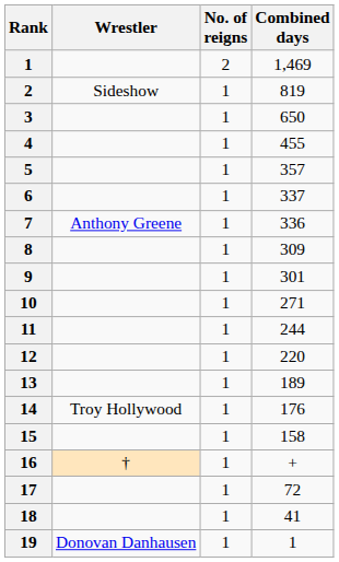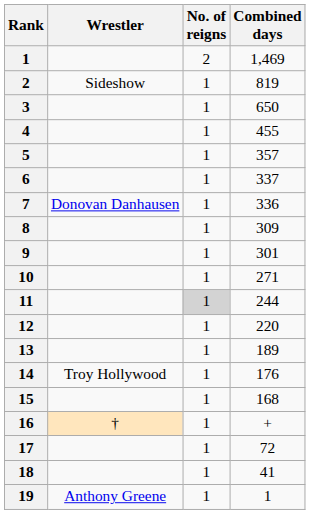 <table class="wikitable sortable" style="text-align:center;">
 <tr>
 <th>Rank</th>
 <th>Wrestler</th>
 <th>No. of <br>reigns</th>
 <th>Combined <br>days</th>
 </tr>
 <tr>
 <th>1</th>
 <td></td>
 <td>2</td>
 <td>1,469</td>
 </tr>
 <tr>
 <th>2</th>
 <td>Sideshow</td>
 <td>1</td>
 <td>819</td>
 </tr>
 <tr>
 <th>3</th>
 <td></td>
 <td>1</td>
 <td>650</td>
 </tr>
 <tr>
 <th>4</th>
 <td></td>
 <td>1</td>
 <td>455</td>
 </tr>
 <tr>
 <th>5</th>
 <td></td>
 <td>1</td>
 <td>357</td>
 </tr>
 <tr>
 <th>6</th>
 <td></td>
 <td>1</td>
 <td>337</td>
 </tr>
 <tr>
 <th>7</th>
-<td><a href='#'>Anthony Greene</a></td>
+<td><a href='#'>Donovan Danhausen</a></td>
 <td>1</td>
 <td>336</td>
 </tr>
 <tr>
 <th>8</th>
 <td></td>
 <td>1</td>
 <td>309</td>
 </tr>
 <tr>
 <th>9</th>
 <td></td>
 <td>1</td>
 <td>301</td>
 </tr>
 <tr>
 <th>10</th>
 <td></td>
 <td>1</td>
 <td>271</td>
 </tr>
 <tr>
 <th>11</th>
 <td></td>
-<td>1</td>
+<td style="background: lightgrey;">1</td>
 <td>244</td>
 </tr>
 <tr>
 <th>12</th>
 <td></td>
 <td>1</td>
 <td>220</td>
 </tr>
 <tr>
 <th>13</th>
 <td></td>
 <td>1</td>
 <td>189</td>
 </tr>
 <tr>
 <th>14</th>
 <td>Troy Hollywood</td>
 <td>1</td>
 <td>176</td>
 </tr>
 <tr>
 <th>15</th>
 <td></td>
 <td>1</td>
-<td>158</td>
+<td>168</td>
 </tr>
 <tr>
 <th>16</th>
 <td style="background-color:#ffe6bd"> †</td>
 <td>1</td>
 <td>+</td>
 </tr>
 <tr>
 <th>17</th>
 <td></td>
 <td>1</td>
 <td>72</td>
 </tr>
 <tr>
 <th>18</th>
 <td></td>
 <td>1</td>
 <td>41</td>
 </tr>
 <tr>
 <th>19</th>
-<td><a href='#'>Donovan Danhausen</a></td>
+<td><a href='#'>Anthony Greene</a></td>
 <td>1</td>
 <td>1</td>
 </tr>
 </table>
